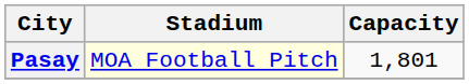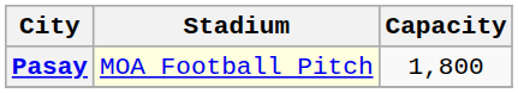 <table class="wikitable plainrowheaders">
 <tr>
 <th>City</th>
 <th>Stadium</th>
 <th>Capacity</th>
 </tr>
 <tr>
 <th scope=row><a href='#'>Pasay</a></th>
 <td style="background: lightyellow;"><a href='#'>MOA Football Pitch</a></td>
-<td align=center>1,801</td>
+<td align=center>1,800</td>
 </tr>
 <tr>
 </tr>
 </table>
